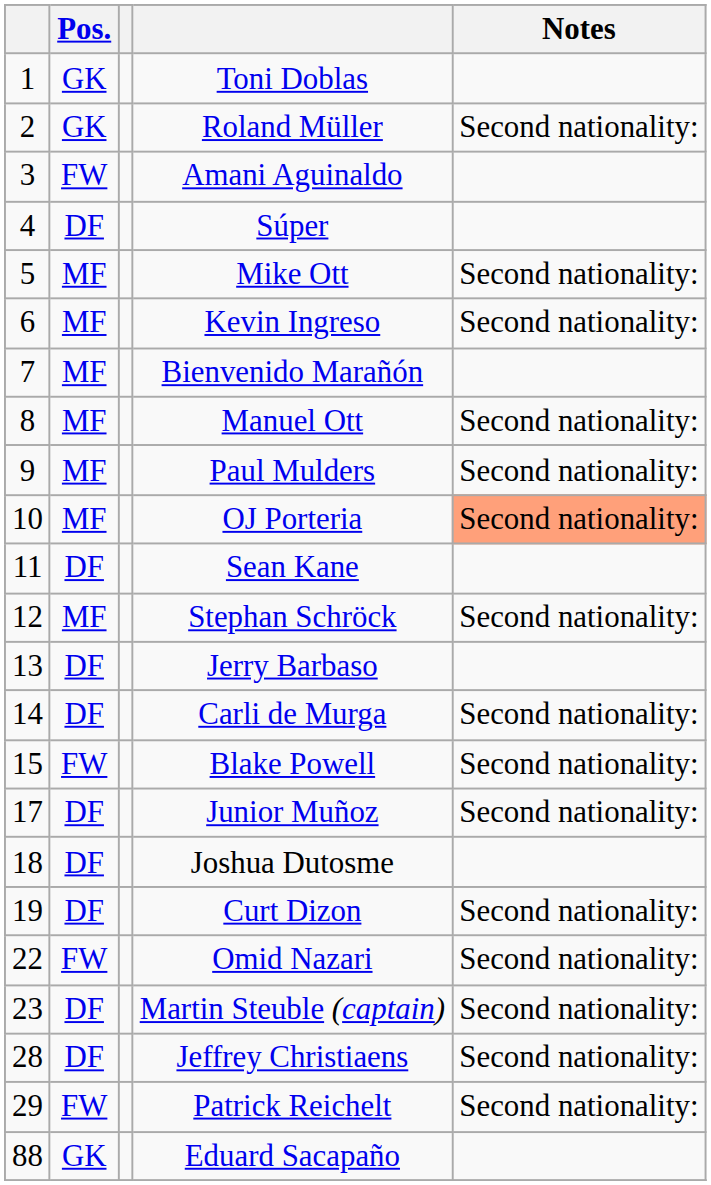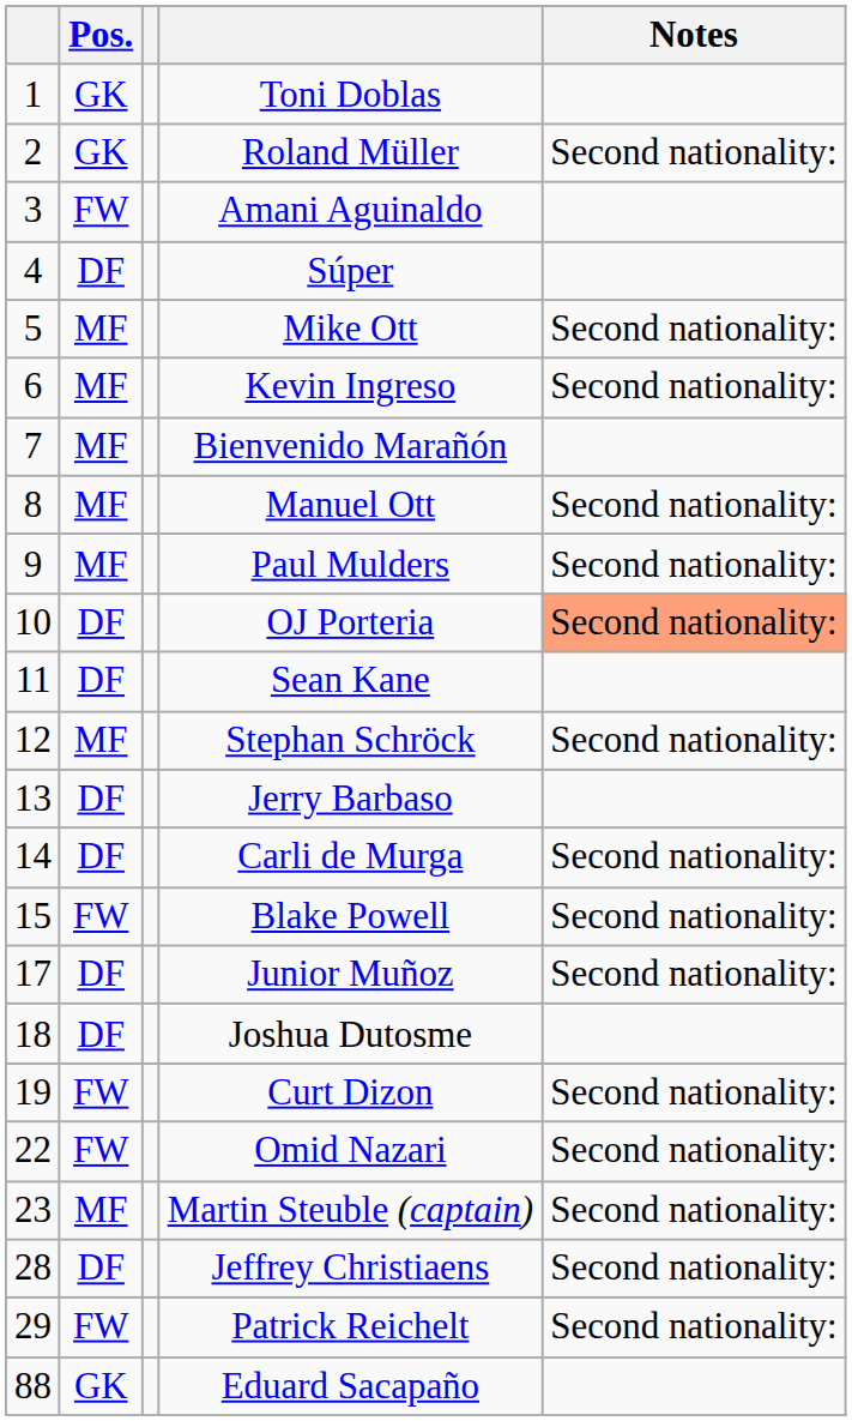 <table class="wikitable" style="text-align:center">
 <tr>
 <th></th>
 <th><a href='#'>Pos.</a></th>
 <th></th>
 <th></th>
 <th>Notes</th>
 </tr>
 <tr>
 <td>1</td>
 <td><a href='#'>GK</a></td>
 <td></td>
 <td><a href='#'>Toni Doblas</a></td>
 <td></td>
 </tr>
 <tr>
 <td>2</td>
 <td><a href='#'>GK</a></td>
 <td></td>
 <td><a href='#'>Roland Müller</a></td>
 <td>Second nationality: </td>
 </tr>
 <tr>
 <td>3</td>
 <td><a href='#'>FW</a></td>
 <td></td>
 <td><a href='#'>Amani Aguinaldo</a></td>
 <td></td>
 </tr>
 <tr>
 <td>4</td>
 <td><a href='#'>DF</a></td>
 <td></td>
 <td><a href='#'>Súper</a></td>
 <td></td>
 </tr>
 <tr>
 <td>5</td>
 <td><a href='#'>MF</a></td>
 <td></td>
 <td><a href='#'>Mike Ott</a></td>
 <td>Second nationality: </td>
 </tr>
 <tr>
 <td>6</td>
 <td><a href='#'>MF</a></td>
 <td></td>
 <td><a href='#'>Kevin Ingreso</a></td>
 <td>Second nationality: </td>
 </tr>
 <tr>
 <td>7</td>
 <td><a href='#'>MF</a></td>
 <td></td>
 <td><a href='#'>Bienvenido Marañón</a></td>
 <td></td>
 </tr>
 <tr>
 <td>8</td>
 <td><a href='#'>MF</a></td>
 <td></td>
 <td><a href='#'>Manuel Ott</a></td>
 <td>Second nationality: </td>
 </tr>
 <tr>
 <td>9</td>
 <td><a href='#'>MF</a></td>
 <td></td>
 <td><a href='#'>Paul Mulders</a></td>
 <td>Second nationality: </td>
 </tr>
 <tr>
 <td>10</td>
-<td><a href='#'>MF</a></td>
+<td><a href='#'>DF</a></td>
 <td></td>
 <td><a href='#'>OJ Porteria</a></td>
 <td style="background: lightsalmon;">Second nationality: </td>
 </tr>
 <tr>
 <td>11</td>
 <td><a href='#'>DF</a></td>
 <td></td>
 <td><a href='#'>Sean Kane</a></td>
 <td></td>
 </tr>
 <tr>
 <td>12</td>
 <td><a href='#'>MF</a></td>
 <td></td>
 <td><a href='#'>Stephan Schröck</a></td>
 <td>Second nationality: </td>
 </tr>
 <tr>
 <td>13</td>
 <td><a href='#'>DF</a></td>
 <td></td>
 <td><a href='#'>Jerry Barbaso</a></td>
 <td></td>
 </tr>
 <tr>
 <td>14</td>
 <td><a href='#'>DF</a></td>
 <td></td>
 <td><a href='#'>Carli de Murga</a></td>
 <td>Second nationality: </td>
 </tr>
 <tr>
 <td>15</td>
 <td><a href='#'>FW</a></td>
 <td></td>
 <td><a href='#'>Blake Powell</a></td>
 <td>Second nationality: </td>
 </tr>
 <tr>
 <td>17</td>
 <td><a href='#'>DF</a></td>
 <td></td>
 <td><a href='#'>Junior Muñoz</a></td>
 <td>Second nationality: </td>
 </tr>
 <tr>
 <td>18</td>
 <td><a href='#'>DF</a></td>
 <td></td>
 <td>Joshua Dutosme</td>
 <td></td>
 </tr>
 <tr>
 <td>19</td>
-<td><a href='#'>DF</a></td>
+<td><a href='#'>FW</a></td>
 <td></td>
 <td><a href='#'>Curt Dizon</a></td>
 <td>Second nationality: </td>
 </tr>
 <tr>
 <td>22</td>
 <td><a href='#'>FW</a></td>
 <td></td>
 <td><a href='#'>Omid Nazari</a></td>
 <td>Second nationality: </td>
 </tr>
 <tr>
 <td>23</td>
-<td><a href='#'>DF</a></td>
+<td><a href='#'>MF</a></td>
 <td></td>
 <td><a href='#'>Martin Steuble</a> <em>(<a href='#'>captain</a>)</em></td>
 <td>Second nationality: </td>
 </tr>
 <tr>
 <td>28</td>
 <td><a href='#'>DF</a></td>
 <td></td>
 <td><a href='#'>Jeffrey Christiaens</a></td>
 <td>Second nationality: </td>
 </tr>
 <tr>
 <td>29</td>
 <td><a href='#'>FW</a></td>
 <td></td>
 <td><a href='#'>Patrick Reichelt</a></td>
 <td>Second nationality: </td>
 </tr>
 <tr>
 <td>88</td>
 <td><a href='#'>GK</a></td>
 <td></td>
 <td><a href='#'>Eduard Sacapaño</a></td>
 <td></td>
 </tr>
 <tr>
 </tr>
 </table>
